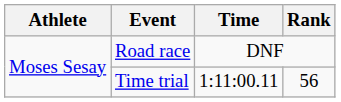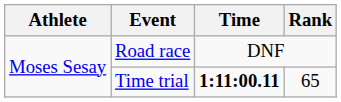 <table class=wikitable style="font-size:90%">
 <tr>
 <th>Athlete</th>
 <th>Event</th>
 <th>Time</th>
 <th>Rank</th>
 </tr>
 <tr align=center>
 <td align=left rowspan=2><a href='#'>Moses Sesay</a></td>
 <td align=left><a href='#'>Road race</a></td>
 <td colspan=2>DNF</td>
 </tr>
 <tr align=center>
 <td align=left><a href='#'>Time trial</a></td>
-<td>1:11:00.11</td>
-<td>56</td>
+<td><strong>1:11:00.11</strong></td>
+<td>65</td>
 </tr>
 </table>
